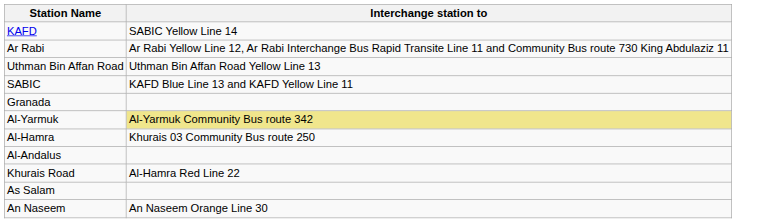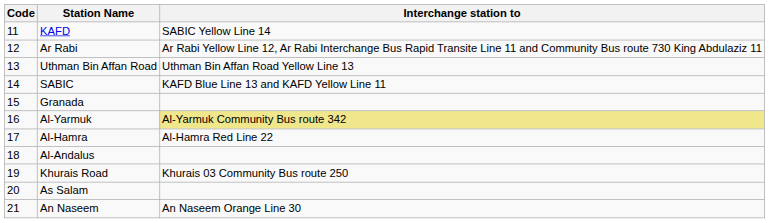 <table class="wikitable">
 <tr>
+<th>Code</th>
 <th>Station Name</th>
 <th>Interchange station to</th>
 </tr>
 <tr>
+<td>11</td>
 <td><a href='#'>KAFD</a></td>
 <td>SABIC Yellow Line 14</td>
 </tr>
 <tr>
+<td>12</td>
 <td>Ar Rabi</td>
 <td>Ar Rabi Yellow Line 12, Ar Rabi Interchange Bus Rapid Transite Line 11 and Community Bus route  730 King Abdulaziz 11</td>
 </tr>
 <tr>
+<td>13</td>
 <td>Uthman Bin Affan Road</td>
 <td>Uthman Bin Affan Road Yellow Line 13</td>
 </tr>
 <tr>
+<td>14</td>
 <td>SABIC</td>
 <td>KAFD Blue Line 13 and KAFD Yellow Line 11</td>
 </tr>
 <tr>
+<td>15</td>
 <td>Granada</td>
 <td></td>
 </tr>
 <tr>
+<td>16</td>
 <td>Al-Yarmuk</td>
 <td style="background: khaki;">Al-Yarmuk Community Bus route 342</td>
 </tr>
 <tr>
+<td>17</td>
 <td>Al-Hamra</td>
-<td>Khurais 03 Community Bus route 250</td>
+<td>Al-Hamra Red Line 22</td>
 </tr>
 <tr>
+<td>18</td>
 <td>Al-Andalus</td>
 <td></td>
 </tr>
 <tr>
+<td>19</td>
 <td>Khurais Road</td>
-<td>Al-Hamra Red Line 22</td>
+<td>Khurais 03 Community Bus route 250</td>
 </tr>
 <tr>
+<td>20</td>
 <td>As Salam</td>
 <td></td>
 </tr>
 <tr>
+<td>21</td>
 <td>An Naseem</td>
 <td>An Naseem Orange Line 30</td>
 </tr>
 </table>
